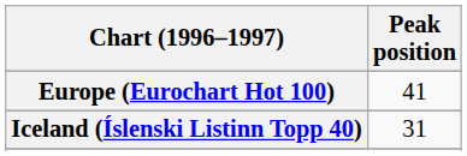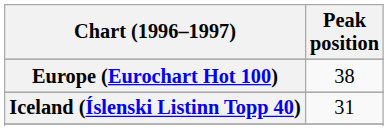 <table class="wikitable sortable plainrowheaders" style="text-align:center">
 <tr>
 <th>Chart (1996–1997)</th>
 <th>Peak<br>position</th>
 </tr>
 <tr>
 </tr>
 <tr>
 <th scope="row">Europe (<a href='#'>Eurochart Hot 100</a>)</th>
-<td>41</td>
+<td>38</td>
 </tr>
 <tr>
 </tr>
 <tr>
 <th scope="row">Iceland (<a href='#'>Íslenski Listinn Topp 40</a>)</th>
 <td>31</td>
 </tr>
 <tr>
 </tr>
 <tr>
 </tr>
 <tr>
 </tr>
 </table>
